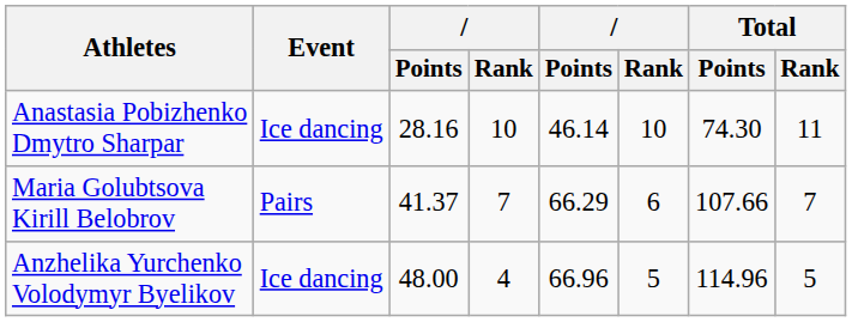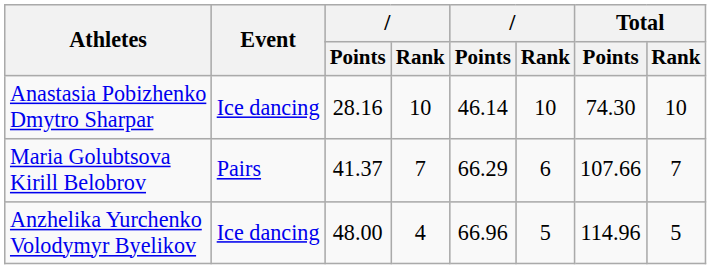 <table class="wikitable" style="font-size:90%">
 <tr>
 <th rowspan="2">Athletes</th>
 <th rowspan="2">Event</th>
 <th colspan="2">/</th>
 <th colspan="2">/</th>
 <th colspan="2">Total</th>
 </tr>
 <tr style="font-size:95%">
 <th>Points</th>
 <th>Rank</th>
 <th>Points</th>
 <th>Rank</th>
 <th>Points</th>
 <th>Rank</th>
 </tr>
 <tr align=center>
 <td align=left><a href='#'>Anastasia Pobizhenko</a> <br> <a href='#'>Dmytro Sharpar</a></td>
 <td align=left><a href='#'>Ice dancing</a></td>
 <td>28.16</td>
 <td>10</td>
 <td>46.14</td>
 <td>10</td>
 <td>74.30</td>
-<td>11</td>
+<td>10</td>
 </tr>
 <tr align=center>
 <td align=left><a href='#'>Maria Golubtsova</a> <br> <a href='#'>Kirill Belobrov</a></td>
 <td align=left><a href='#'>Pairs</a></td>
 <td>41.37</td>
 <td>7</td>
 <td>66.29</td>
 <td>6</td>
 <td>107.66</td>
 <td>7</td>
 </tr>
 <tr align=center>
 <td align=left><a href='#'>Anzhelika Yurchenko</a> <br> <a href='#'>Volodymyr Byelikov</a></td>
 <td align=left><a href='#'>Ice dancing</a></td>
 <td>48.00</td>
 <td>4</td>
 <td>66.96</td>
 <td>5</td>
 <td>114.96</td>
 <td>5</td>
 </tr>
 </table>
